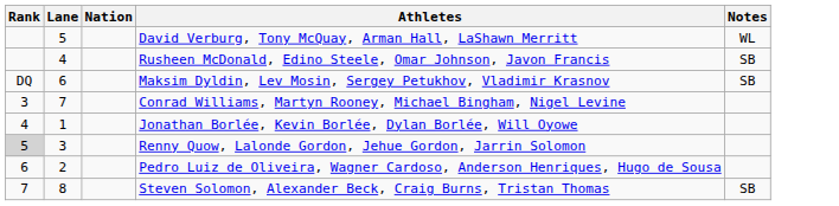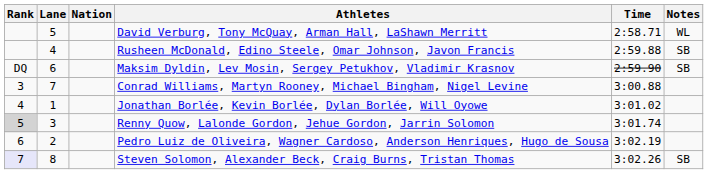 <table class="wikitable sortable" style="text-align:center">
 <tr>
 <th>Rank</th>
 <th>Lane</th>
 <th>Nation</th>
 <th>Athletes</th>
+<th>Time</th>
 <th>Notes</th>
 </tr>
 <tr>
 <td></td>
 <td>5</td>
 <td align=left></td>
 <td align=left><a href='#'>David Verburg</a>, <a href='#'>Tony McQuay</a>, <a href='#'>Arman Hall</a>, <a href='#'>LaShawn Merritt</a></td>
+<td>2:58.71</td>
 <td>WL</td>
 </tr>
 <tr>
 <td></td>
 <td>4</td>
 <td align=left></td>
 <td align=left><a href='#'>Rusheen McDonald</a>, <a href='#'>Edino Steele</a>, <a href='#'>Omar Johnson</a>, <a href='#'>Javon Francis</a></td>
+<td>2:59.88</td>
 <td>SB</td>
 </tr>
 <tr>
 <td>DQ</td>
 <td>6</td>
 <td align=left></td>
 <td align=left><a href='#'>Maksim Dyldin</a>, <a href='#'>Lev Mosin</a>, <a href='#'>Sergey Petukhov</a>, <a href='#'>Vladimir Krasnov</a></td>
+<td><s>2:59.90</s></td>
 <td>SB</td>
 </tr>
 <tr>
 <td>3</td>
 <td>7</td>
 <td align=left></td>
 <td align=left><a href='#'>Conrad Williams</a>, <a href='#'>Martyn Rooney</a>, <a href='#'>Michael Bingham</a>, <a href='#'>Nigel Levine</a></td>
+<td>3:00.88</td>
 <td></td>
 </tr>
 <tr>
 <td>4</td>
 <td>1</td>
 <td align=left></td>
 <td align=left><a href='#'>Jonathan Borlée</a>, <a href='#'>Kevin Borlée</a>, <a href='#'>Dylan Borlée</a>, <a href='#'>Will Oyowe</a></td>
+<td>3:01.02</td>
 <td></td>
 </tr>
 <tr>
 <td style="background: lightgrey;">5</td>
 <td>3</td>
 <td align=left></td>
 <td align=left><a href='#'>Renny Quow</a>, <a href='#'>Lalonde Gordon</a>, <a href='#'>Jehue Gordon</a>, <a href='#'>Jarrin Solomon</a></td>
+<td>3:01.74</td>
 <td></td>
 </tr>
 <tr>
 <td>6</td>
 <td>2</td>
 <td align=left></td>
 <td align=left><a href='#'>Pedro Luiz de Oliveira</a>, <a href='#'>Wagner Cardoso</a>, <a href='#'>Anderson Henriques</a>, <a href='#'>Hugo de Sousa</a></td>
+<td>3:02.19</td>
 <td></td>
 </tr>
 <tr>
-<td>7</td>
+<td style="background: lavender;">7</td>
 <td>8</td>
 <td align=left></td>
 <td align=left><a href='#'>Steven Solomon</a>, <a href='#'>Alexander Beck</a>, <a href='#'>Craig Burns</a>, <a href='#'>Tristan Thomas</a></td>
+<td>3:02.26</td>
 <td>SB</td>
 </tr>
 </table>
